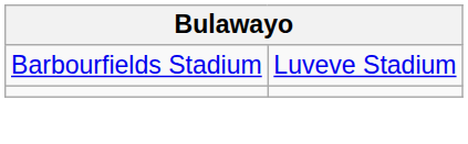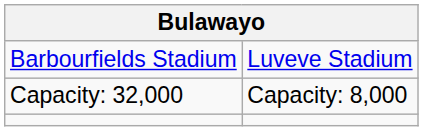 <table class="wikitable">
 <tr>
 <th colspan=2>Bulawayo</th>
 </tr>
 <tr>
 <td><a href='#'>Barbourfields Stadium</a></td>
 <td><a href='#'>Luveve Stadium</a></td>
 </tr>
 <tr>
+<td>Capacity: 32,000</td>
+<td>Capacity: 8,000</td>
+</tr>
+<tr>
 <td><small></small></td>
 <td><small></small></td>
 </tr>
 </table>
